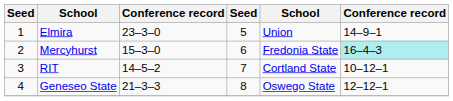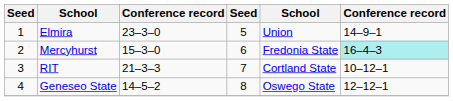 <table class="wikitable">
 <tr>
 <th>Seed</th>
 <th>School</th>
 <th>Conference record</th>
 <th>Seed</th>
 <th>School</th>
 <th>Conference record</th>
 </tr>
 <tr>
 <td align=center>1</td>
 <td><a href='#'>Elmira</a></td>
 <td>23–3–0</td>
 <td align=center>5</td>
 <td><a href='#'>Union</a></td>
 <td>14–9–1</td>
 </tr>
 <tr>
 <td align=center>2</td>
 <td><a href='#'>Mercyhurst</a></td>
 <td>15–3–0</td>
 <td align=center>6</td>
 <td><a href='#'>Fredonia State</a></td>
 <td style="background: paleturquoise;">16–4–3</td>
 </tr>
 <tr>
 <td align=center>3</td>
 <td><a href='#'>RIT</a></td>
-<td>14–5–2</td>
+<td>21–3–3</td>
 <td align=center>7</td>
 <td><a href='#'>Cortland State</a></td>
 <td>10–12–1</td>
 </tr>
 <tr>
 <td align=center>4</td>
 <td><a href='#'>Geneseo State</a></td>
-<td>21–3–3</td>
+<td>14–5–2</td>
 <td align=center>8</td>
 <td><a href='#'>Oswego State</a></td>
 <td>12–12–1</td>
 </tr>
 <tr>
 </tr>
 </table>
